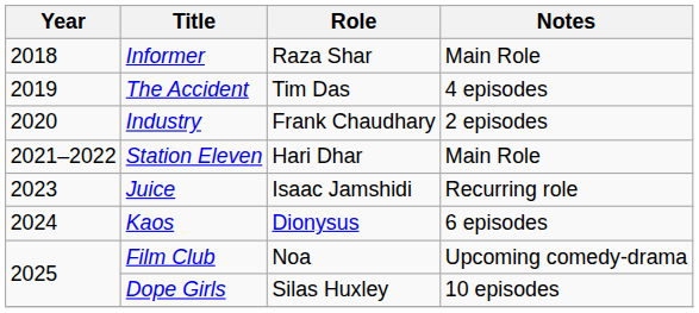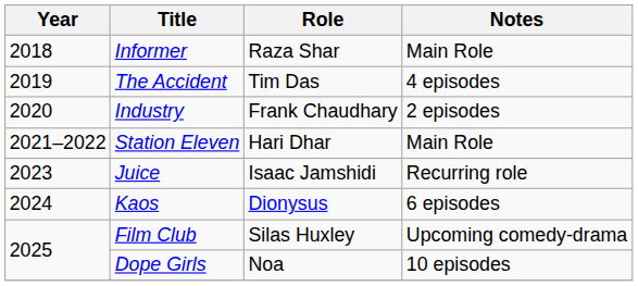 <table class="wikitable">
 <tr>
 <th>Year</th>
 <th>Title</th>
 <th>Role</th>
 <th>Notes</th>
 </tr>
 <tr>
 <td>2018</td>
 <td><a href='#'><em>Informer</em></a></td>
 <td>Raza Shar</td>
 <td>Main Role</td>
 </tr>
 <tr>
 <td>2019</td>
 <td><a href='#'><em>The Accident</em></a></td>
 <td>Tim Das</td>
 <td>4 episodes</td>
 </tr>
 <tr>
 <td>2020</td>
 <td><a href='#'><em>Industry</em></a></td>
 <td>Frank Chaudhary</td>
 <td>2 episodes</td>
 </tr>
 <tr>
 <td>2021–2022</td>
 <td><a href='#'><em>Station Eleven</em></a></td>
 <td>Hari Dhar</td>
 <td>Main Role</td>
 </tr>
 <tr>
 <td>2023</td>
 <td><em><a href='#'>Juice</a></em></td>
 <td>Isaac Jamshidi</td>
 <td>Recurring role</td>
 </tr>
 <tr>
 <td>2024</td>
 <td><a href='#'><em>Kaos</em></a></td>
 <td><a href='#'>Dionysus</a></td>
 <td>6 episodes</td>
 </tr>
 <tr>
 <td rowspan="2">2025</td>
 <td><em><a href='#'>Film Club</a></em></td>
-<td>Noa</td>
+<td>Silas Huxley</td>
 <td>Upcoming comedy-drama</td>
 </tr>
 <tr>
 <td><em><a href='#'>Dope Girls</a></em></td>
-<td>Silas Huxley</td>
+<td>Noa</td>
 <td>10 episodes</td>
 </tr>
 <tr>
 </tr>
 </table>
